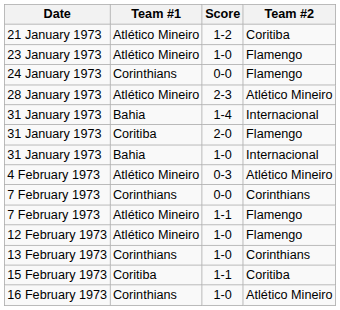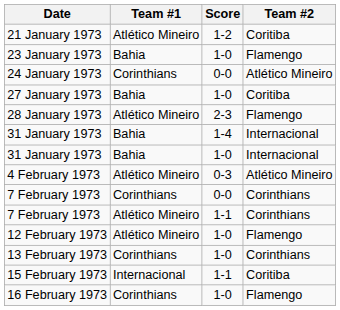 <table class="wikitable">
 <tr>
 <th>Date</th>
 <th>Team #1</th>
 <th>Score</th>
 <th>Team #2</th>
 </tr>
 <tr>
 <td>21 January 1973</td>
 <td>Atlético Mineiro</td>
 <td align="center">1-2</td>
 <td>Coritiba</td>
 </tr>
 <tr>
 <td>23 January 1973</td>
-<td>Atlético Mineiro</td>
+<td>Bahia</td>
 <td align="center">1-0</td>
 <td>Flamengo</td>
 </tr>
 <tr>
 <td>24 January 1973</td>
 <td>Corinthians</td>
 <td align="center">0-0</td>
-<td>Flamengo</td>
+<td>Atlético Mineiro</td>
+</tr>
+<tr>
+<td>27 January 1973</td>
+<td>Bahia</td>
+<td align="center">1-0</td>
+<td>Coritiba</td>
 </tr>
 <tr>
 <td>28 January 1973</td>
 <td>Atlético Mineiro</td>
 <td align="center">2-3</td>
-<td>Atlético Mineiro</td>
+<td>Flamengo</td>
 </tr>
 <tr>
 <td>31 January 1973</td>
 <td>Bahia</td>
 <td align="center">1-4</td>
 <td>Internacional</td>
-</tr>
-<tr>
-<td>31 January 1973</td>
-<td>Coritiba</td>
-<td align="center">2-0</td>
-<td>Flamengo</td>
 </tr>
 <tr>
 <td>31 January 1973</td>
 <td>Bahia</td>
 <td align="center">1-0</td>
 <td>Internacional</td>
 </tr>
 <tr>
 <td>4 February 1973</td>
 <td>Atlético Mineiro</td>
 <td align="center">0-3</td>
 <td>Atlético Mineiro</td>
 </tr>
 <tr>
 <td>7 February 1973</td>
 <td>Corinthians</td>
 <td align="center">0-0</td>
 <td>Corinthians</td>
 </tr>
 <tr>
 <td>7 February 1973</td>
 <td>Atlético Mineiro</td>
 <td align="center">1-1</td>
-<td>Flamengo</td>
+<td>Corinthians</td>
 </tr>
 <tr>
 <td>12 February 1973</td>
 <td>Atlético Mineiro</td>
 <td align="center">1-0</td>
 <td>Flamengo</td>
 </tr>
 <tr>
 <td>13 February 1973</td>
 <td>Corinthians</td>
 <td align="center">1-0</td>
 <td>Corinthians</td>
 </tr>
 <tr>
 <td>15 February 1973</td>
-<td>Coritiba</td>
+<td>Internacional</td>
 <td align="center">1-1</td>
 <td>Coritiba</td>
 </tr>
 <tr>
 <td>16 February 1973</td>
 <td>Corinthians</td>
 <td align="center">1-0</td>
-<td>Atlético Mineiro</td>
+<td>Flamengo</td>
 </tr>
 </table>
